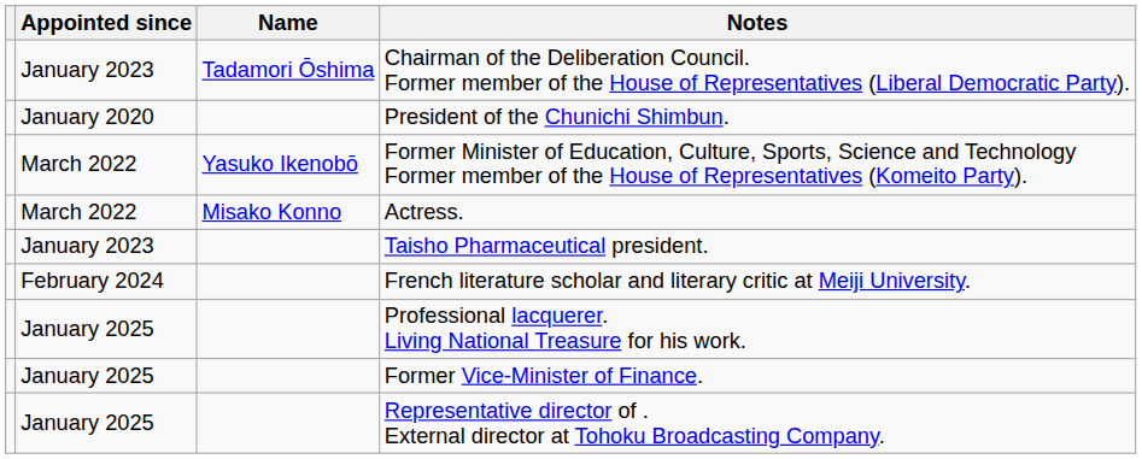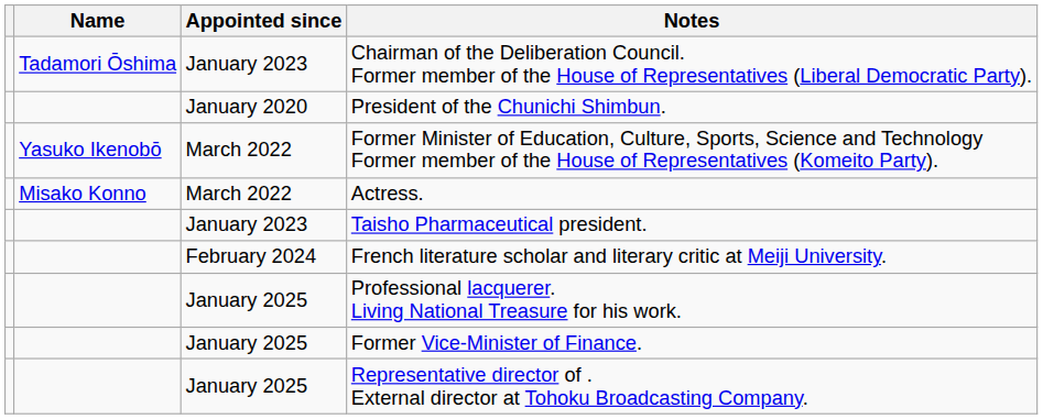 <table class="wikitable">
 <tr>
 <th></th>
+<th>Name</th>
 <th>Appointed since</th>
-<th>Name</th>
 <th>Notes</th>
 </tr>
 <tr>
 <td></td>
+<td><a href='#'>Tadamori Ōshima</a></td>
 <td>January 2023</td>
-<td><a href='#'>Tadamori Ōshima</a></td>
 <td>Chairman of the  Deliberation Council.<br>Former member of the <a href='#'>House of Representatives</a> (<a href='#'>Liberal Democratic Party</a>).</td>
 </tr>
 <tr>
 <td></td>
+<td></td>
 <td>January 2020</td>
-<td></td>
 <td>President of the <a href='#'>Chunichi Shimbun</a>.</td>
 </tr>
 <tr>
 <td></td>
+<td><a href='#'>Yasuko Ikenobō</a></td>
 <td>March 2022</td>
-<td><a href='#'>Yasuko Ikenobō</a></td>
 <td>Former Minister of Education, Culture, Sports, Science and Technology<br> Former member of the <a href='#'>House of Representatives</a> (<a href='#'>Komeito Party</a>).</td>
 </tr>
 <tr>
 <td></td>
+<td><a href='#'>Misako Konno</a></td>
 <td>March 2022</td>
-<td><a href='#'>Misako Konno</a></td>
 <td>Actress.</td>
 </tr>
 <tr>
 <td></td>
+<td></td>
 <td>January 2023</td>
-<td></td>
 <td><a href='#'>Taisho Pharmaceutical</a> president.</td>
 </tr>
 <tr>
 <td></td>
+<td></td>
 <td>February 2024</td>
-<td></td>
 <td>French literature scholar and literary critic at <a href='#'>Meiji University</a>.</td>
 </tr>
 <tr>
 <td></td>
+<td></td>
 <td>January 2025</td>
-<td></td>
 <td>Professional <a href='#'>lacquerer</a>.<br><a href='#'>Living National Treasure</a> for his  work.</td>
 </tr>
 <tr>
 <td></td>
+<td></td>
 <td>January 2025</td>
-<td></td>
 <td>Former <a href='#'>Vice-Minister of Finance</a>.</td>
 </tr>
 <tr>
 <td></td>
+<td></td>
 <td>January 2025</td>
-<td></td>
 <td><a href='#'>Representative director</a> of .<br>External director at <a href='#'>Tohoku Broadcasting Company</a>.</td>
 </tr>
 </table>
